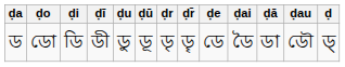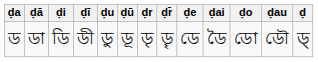 <table class="wikitable">
 <tr>
 <th>ḍa</th>
-<th>ḍo</th>
+<th>ḍā</th>
 <th>ḍi</th>
 <th>ḍī</th>
 <th>ḍu</th>
 <th>ḍū</th>
 <th>ḍr</th>
 <th>ḍr̄</th>
 <th>ḍe</th>
 <th>ḍai</th>
-<th>ḍā</th>
+<th>ḍo</th>
 <th>ḍau</th>
 <th>ḍ</th>
 </tr>
 <tr style="font-size: 150%;">
 <td>ড</td>
-<td>ডো</td>
+<td>ডা</td>
 <td>ডি</td>
 <td>ডী</td>
 <td>ডু</td>
 <td>ডূ</td>
 <td>ডৃ</td>
 <td>ডৄ</td>
 <td>ডে</td>
 <td>ডৈ</td>
-<td>ডা</td>
+<td>ডো</td>
 <td>ডৌ</td>
 <td>ড্</td>
 </tr>
 </table>
